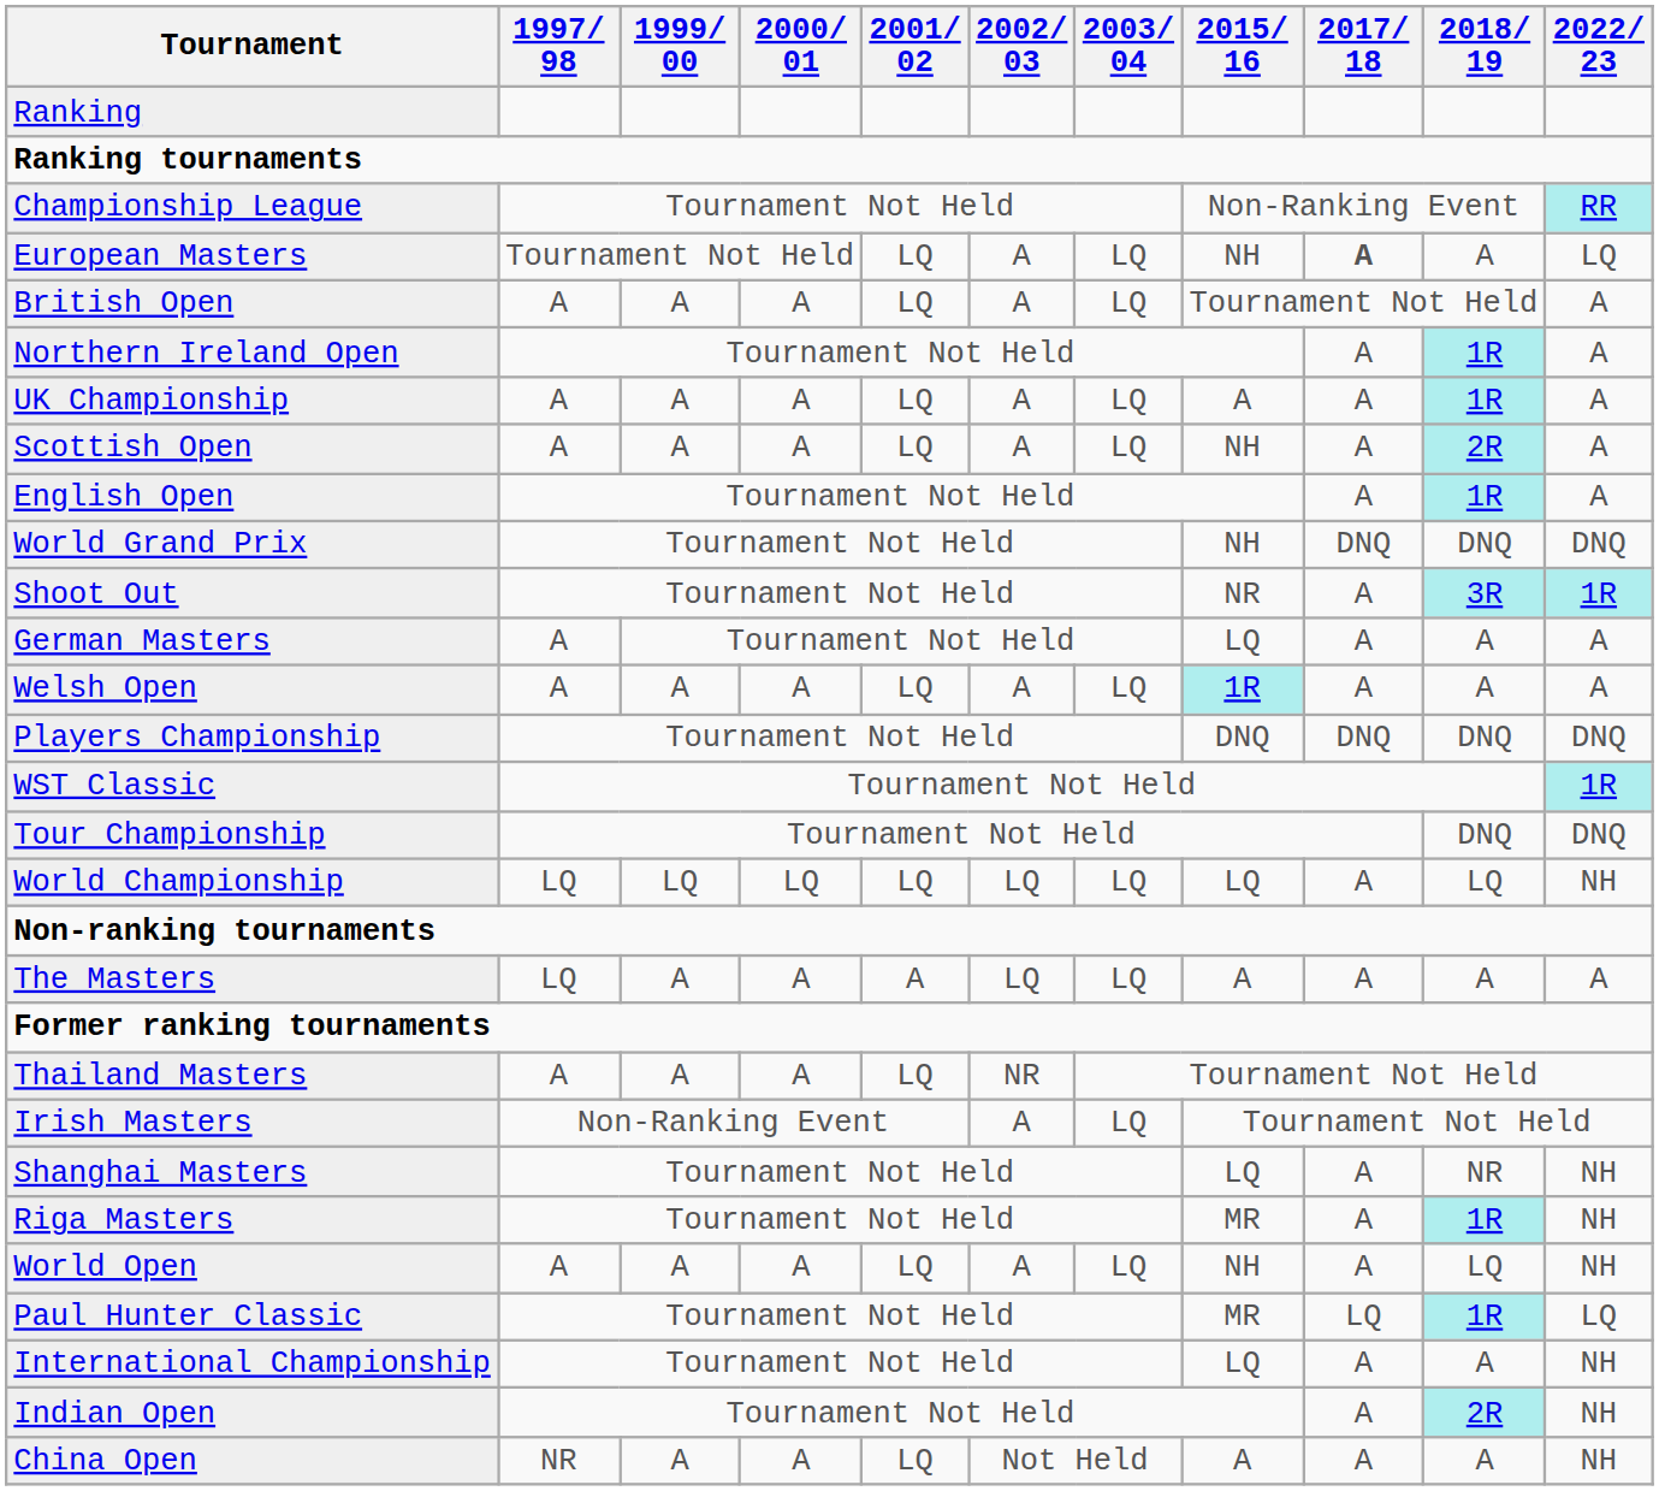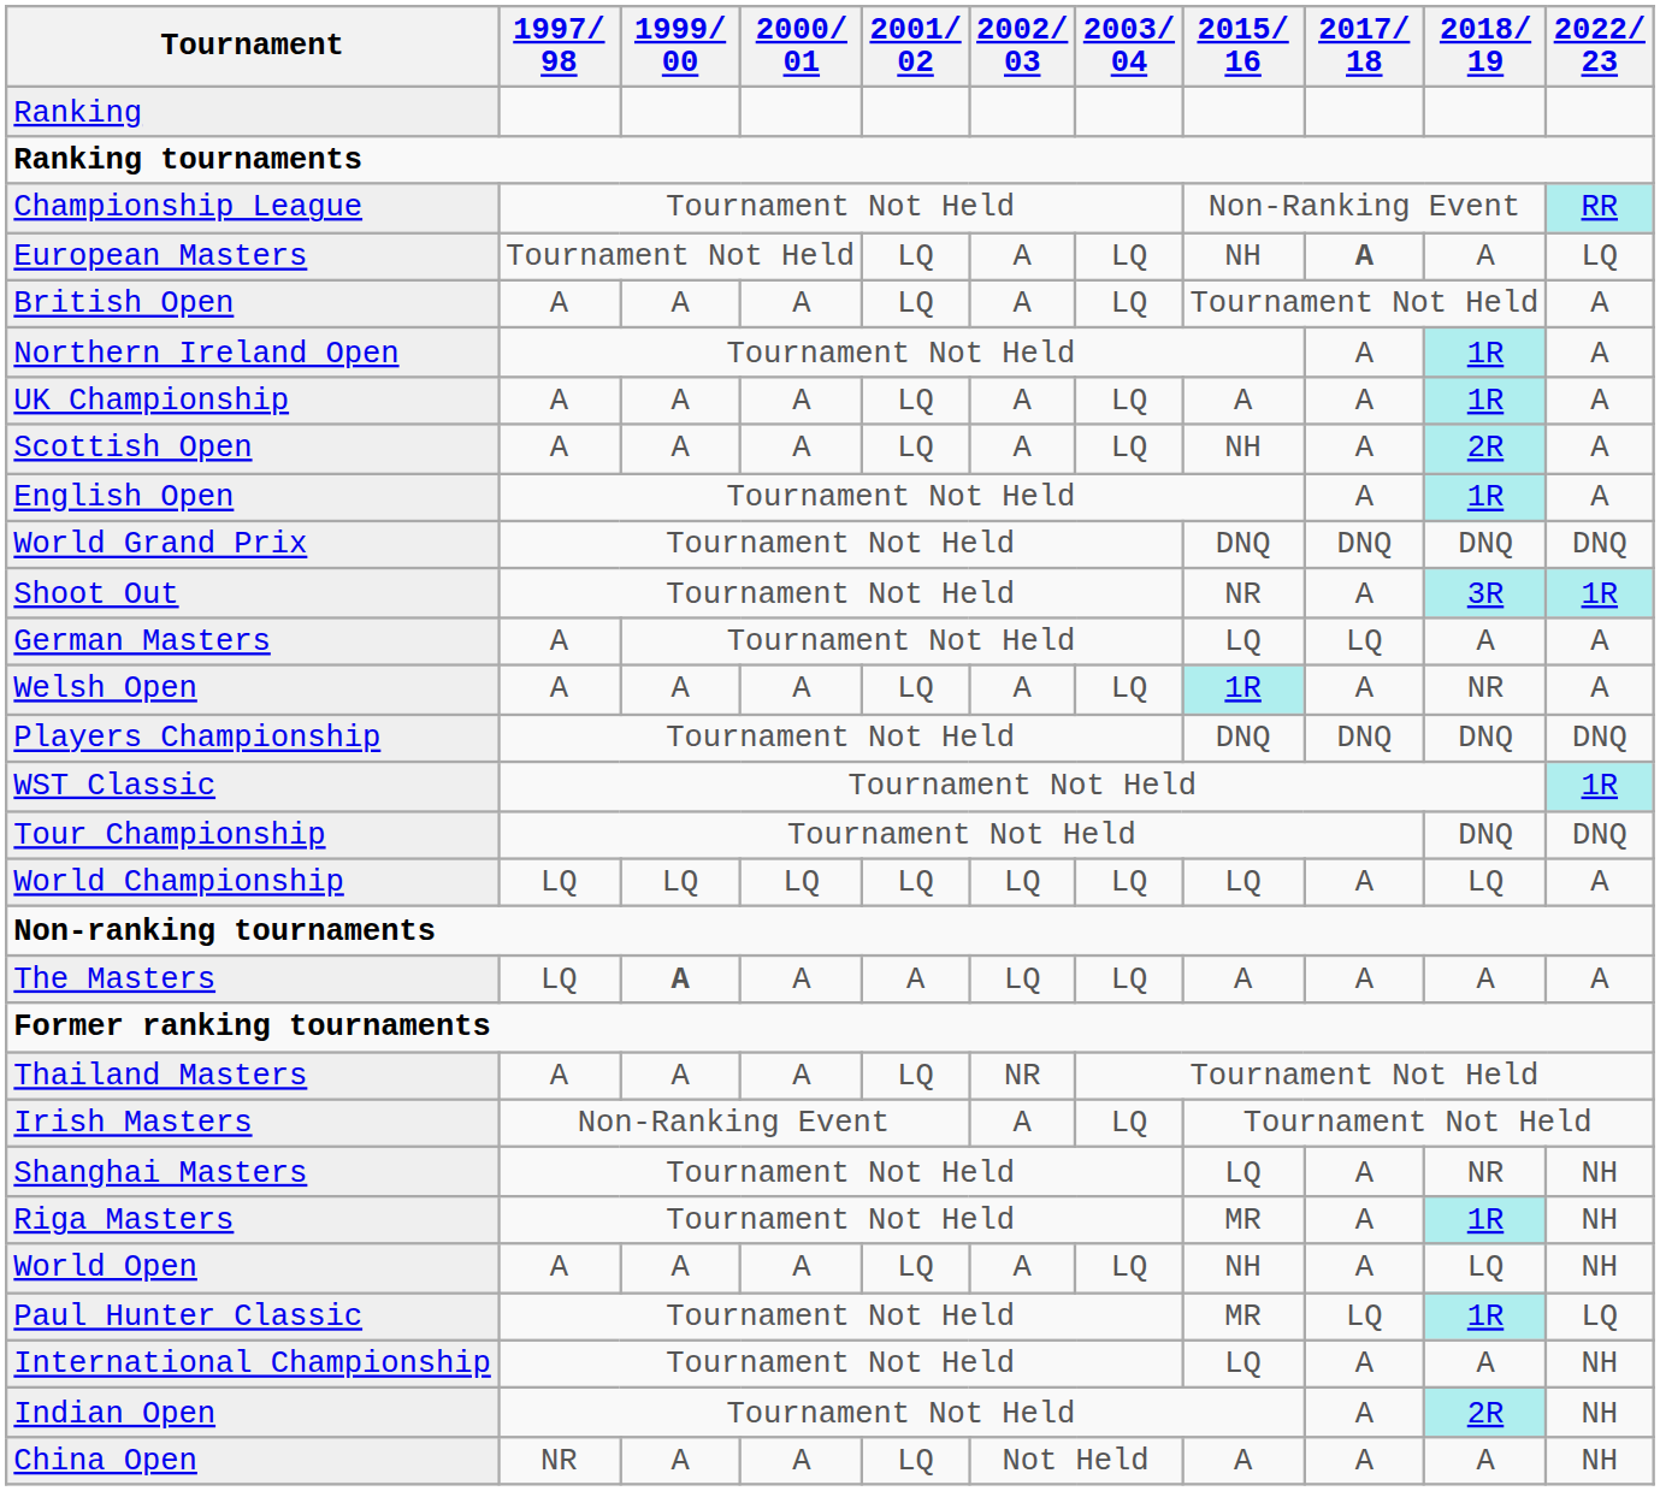 <table class="wikitable" style="font-size:85%;">
 <tr>
 <th>Tournament</th>
 <th><a href='#'>1997/<br>98</a></th>
 <th><a href='#'>1999/<br>00</a></th>
 <th><a href='#'>2000/<br>01</a></th>
 <th><a href='#'>2001/<br>02</a></th>
 <th><a href='#'>2002/<br>03</a></th>
 <th><a href='#'>2003/<br>04</a></th>
 <th><a href='#'>2015/<br>16</a></th>
 <th><a href='#'>2017/<br>18</a></th>
 <th><a href='#'>2018/<br>19</a></th>
 <th><a href='#'>2022/<br>23</a></th>
 </tr>
 <tr>
 <td style="background:#EFEFEF;"><a href='#'>Ranking</a></td>
 <td align="center"></td>
 <td align="center"></td>
 <td align="center"></td>
 <td align="center"></td>
 <td align="center"></td>
 <td align="center"></td>
 <td align="center"></td>
 <td align="center"></td>
 <td align="center"></td>
 <td align="center"></td>
 </tr>
 <tr>
 <td colspan="20"><strong>Ranking tournaments</strong></td>
 </tr>
 <tr>
 <td style="background:#EFEFEF;"><a href='#'>Championship League</a></td>
 <td align="center" colspan="6" style="color:#555555;">Tournament Not Held</td>
 <td align="center" colspan="3" style="color:#555555;">Non-Ranking Event</td>
 <td align="center" style="background:#afeeee;"><a href='#'>RR</a></td>
 </tr>
 <tr>
 <td style="background:#EFEFEF;"><a href='#'>European Masters</a></td>
 <td align="center" colspan="3" style="color:#555555;">Tournament Not Held</td>
 <td align="center" style="color:#555555;">LQ</td>
 <td align="center" style="color:#555555;">A</td>
 <td align="center" style="color:#555555;">LQ</td>
 <td align="center" style="color:#555555;">NH</td>
 <td align="center" style="color:#555555;"><strong>A</strong></td>
 <td align="center" style="color:#555555;">A</td>
 <td align="center" style="color:#555555;">LQ</td>
 </tr>
 <tr>
 <td style="background:#EFEFEF;"><a href='#'>British Open</a></td>
 <td align="center" style="color:#555555;">A</td>
 <td align="center" style="color:#555555;">A</td>
 <td align="center" style="color:#555555;">A</td>
 <td align="center" style="color:#555555;">LQ</td>
 <td align="center" style="color:#555555;">A</td>
 <td align="center" style="color:#555555;">LQ</td>
 <td align="center" colspan="3" style="color:#555555;">Tournament Not Held</td>
 <td align="center" style="color:#555555;">A</td>
 </tr>
 <tr>
 <td style="background:#EFEFEF;"><a href='#'>Northern Ireland Open</a></td>
 <td align="center" colspan="7" style="color:#555555;">Tournament Not Held</td>
 <td align="center" style="color:#555555;">A</td>
 <td align="center" style="background:#afeeee;"><a href='#'>1R</a></td>
 <td align="center" style="color:#555555;">A</td>
 </tr>
 <tr>
 <td style="background:#EFEFEF;"><a href='#'>UK Championship</a></td>
 <td align="center" style="color:#555555;">A</td>
 <td align="center" style="color:#555555;">A</td>
 <td align="center" style="color:#555555;">A</td>
 <td align="center" style="color:#555555;">LQ</td>
 <td align="center" style="color:#555555;">A</td>
 <td align="center" style="color:#555555;">LQ</td>
 <td align="center" style="color:#555555;">A</td>
 <td align="center" style="color:#555555;">A</td>
 <td align="center" style="background:#afeeee;"><a href='#'>1R</a></td>
 <td align="center" style="color:#555555;">A</td>
 </tr>
 <tr>
 <td style="background:#EFEFEF;"><a href='#'>Scottish Open</a></td>
 <td align="center" style="color:#555555;">A</td>
 <td align="center" style="color:#555555;">A</td>
 <td align="center" style="color:#555555;">A</td>
 <td align="center" style="color:#555555;">LQ</td>
 <td align="center" style="color:#555555;">A</td>
 <td align="center" style="color:#555555;">LQ</td>
 <td align="center" style="color:#555555;">NH</td>
 <td align="center" style="color:#555555;">A</td>
 <td align="center" style="background:#afeeee;"><a href='#'>2R</a></td>
 <td align="center" style="color:#555555;">A</td>
 </tr>
 <tr>
 <td style="background:#EFEFEF;"><a href='#'>English Open</a></td>
 <td align="center" colspan="7" style="color:#555555;">Tournament Not Held</td>
 <td align="center" style="color:#555555;">A</td>
 <td align="center" style="background:#afeeee;"><a href='#'>1R</a></td>
 <td align="center" style="color:#555555;">A</td>
 </tr>
 <tr>
 <td style="background:#EFEFEF;"><a href='#'>World Grand Prix</a></td>
 <td align="center" colspan="6" style="color:#555555;">Tournament Not Held</td>
-<td align="center" style="color:#555555;">NH</td>
+<td align="center" style="color:#555555;">DNQ</td>
 <td align="center" style="color:#555555;">DNQ</td>
 <td align="center" style="color:#555555;">DNQ</td>
 <td align="center" style="color:#555555;">DNQ</td>
 </tr>
 <tr>
 <td style="background:#EFEFEF;"><a href='#'>Shoot Out</a></td>
 <td align="center" colspan="6" style="color:#555555;">Tournament Not Held</td>
 <td align="center" style="color:#555555;">NR</td>
 <td align="center" style="color:#555555;">A</td>
 <td align="center" style="background:#afeeee;"><a href='#'>3R</a></td>
 <td align="center" style="background:#afeeee;"><a href='#'>1R</a></td>
 </tr>
 <tr>
 <td style="background:#EFEFEF;"><a href='#'>German Masters</a></td>
 <td align="center" style="color:#555555;">A</td>
 <td align="center" colspan="5" style="color:#555555;">Tournament Not Held</td>
 <td align="center" style="color:#555555;">LQ</td>
-<td align="center" style="color:#555555;">A</td>
+<td align="center" style="color:#555555;">LQ</td>
 <td align="center" style="color:#555555;">A</td>
 <td align="center" style="color:#555555;">A</td>
 </tr>
 <tr>
 <td style="background:#EFEFEF;"><a href='#'>Welsh Open</a></td>
 <td align="center" style="color:#555555;">A</td>
 <td align="center" style="color:#555555;">A</td>
 <td align="center" style="color:#555555;">A</td>
 <td align="center" style="color:#555555;">LQ</td>
 <td align="center" style="color:#555555;">A</td>
 <td align="center" style="color:#555555;">LQ</td>
 <td align="center" style="background:#afeeee;"><a href='#'>1R</a></td>
 <td align="center" style="color:#555555;">A</td>
-<td align="center" style="color:#555555;">A</td>
+<td align="center" style="color:#555555;">NR</td>
 <td align="center" style="color:#555555;">A</td>
 </tr>
 <tr>
 <td style="background:#EFEFEF;"><a href='#'>Players Championship</a></td>
 <td align="center" colspan="6" style="color:#555555;">Tournament Not Held</td>
 <td align="center" style="color:#555555;">DNQ</td>
 <td align="center" style="color:#555555;">DNQ</td>
 <td align="center" style="color:#555555;">DNQ</td>
 <td align="center" style="color:#555555;">DNQ</td>
 </tr>
 <tr>
 <td style="background:#EFEFEF;"><a href='#'>WST Classic</a></td>
 <td align="center" colspan="9" style="color:#555555;">Tournament Not Held</td>
 <td align="center" style="background:#afeeee;"><a href='#'>1R</a></td>
 </tr>
 <tr>
 <td style="background:#EFEFEF;"><a href='#'>Tour Championship</a></td>
 <td align="center" colspan="8" style="color:#555555;">Tournament Not Held</td>
 <td align="center" style="color:#555555;">DNQ</td>
 <td align="center" style="color:#555555;">DNQ</td>
 </tr>
 <tr>
 <td style="background:#EFEFEF;"><a href='#'>World Championship</a></td>
 <td align="center" style="color:#555555;">LQ</td>
 <td align="center" style="color:#555555;">LQ</td>
 <td align="center" style="color:#555555;">LQ</td>
 <td align="center" style="color:#555555;">LQ</td>
 <td align="center" style="color:#555555;">LQ</td>
 <td align="center" style="color:#555555;">LQ</td>
 <td align="center" style="color:#555555;">LQ</td>
 <td align="center" style="color:#555555;">A</td>
 <td align="center" style="color:#555555;">LQ</td>
-<td align="center" style="color:#555555;">NH</td>
+<td align="center" style="color:#555555;">A</td>
 </tr>
 <tr>
 <td colspan="20"><strong>Non-ranking tournaments</strong></td>
 </tr>
 <tr>
 <td style="background:#EFEFEF;"><a href='#'>The Masters</a></td>
 <td align="center" style="color:#555555;">LQ</td>
-<td align="center" style="color:#555555;">A</td>
+<td align="center" style="color:#555555;"><strong>A</strong></td>
 <td align="center" style="color:#555555;">A</td>
 <td align="center" style="color:#555555;">A</td>
 <td align="center" style="color:#555555;">LQ</td>
 <td align="center" style="color:#555555;">LQ</td>
 <td align="center" style="color:#555555;">A</td>
 <td align="center" style="color:#555555;">A</td>
 <td align="center" style="color:#555555;">A</td>
 <td align="center" style="color:#555555;">A</td>
 </tr>
 <tr>
 <td colspan="20"><strong>Former ranking tournaments</strong></td>
 </tr>
 <tr>
 <td style="background:#EFEFEF;"><a href='#'>Thailand Masters</a></td>
 <td align="center" style="color:#555555;">A</td>
 <td align="center" style="color:#555555;">A</td>
 <td align="center" style="color:#555555;">A</td>
 <td align="center" style="color:#555555;">LQ</td>
 <td align="center" style="color:#555555;">NR</td>
 <td align="center" colspan="20" style="color:#555555;">Tournament Not Held</td>
 </tr>
 <tr>
 <td style="background:#EFEFEF;"><a href='#'>Irish Masters</a></td>
 <td align="center" colspan="4" style="color:#555555;">Non-Ranking Event</td>
 <td align="center" style="color:#555555;">A</td>
 <td align="center" style="color:#555555;">LQ</td>
 <td align="center" colspan="20" style="color:#555555;">Tournament Not Held</td>
 </tr>
 <tr>
 <td style="background:#EFEFEF;"><a href='#'>Shanghai Masters</a></td>
 <td align="center" colspan="6" style="color:#555555;">Tournament Not Held</td>
 <td align="center" style="color:#555555;">LQ</td>
 <td align="center" style="color:#555555;">A</td>
 <td align="center" style="color:#555555;">NR</td>
 <td align="center" style="color:#555555;">NH</td>
 </tr>
 <tr>
 <td style="background:#EFEFEF;"><a href='#'>Riga Masters</a></td>
 <td align="center" colspan="6" style="color:#555555;">Tournament Not Held</td>
 <td align="center" style="color:#555555;">MR</td>
 <td align="center" style="color:#555555;">A</td>
 <td align="center" style="background:#afeeee;"><a href='#'>1R</a></td>
 <td align="center" style="color:#555555;">NH</td>
 </tr>
 <tr>
 <td style="background:#EFEFEF;"><a href='#'>World Open</a></td>
 <td align="center" style="color:#555555;">A</td>
 <td align="center" style="color:#555555;">A</td>
 <td align="center" style="color:#555555;">A</td>
 <td align="center" style="color:#555555;">LQ</td>
 <td align="center" style="color:#555555;">A</td>
 <td align="center" style="color:#555555;">LQ</td>
 <td align="center" style="color:#555555;">NH</td>
 <td align="center" style="color:#555555;">A</td>
 <td align="center" style="color:#555555;">LQ</td>
 <td align="center" style="color:#555555;">NH</td>
 </tr>
 <tr>
 <td style="background:#EFEFEF;"><a href='#'>Paul Hunter Classic</a></td>
 <td align="center" colspan="6" style="color:#555555;">Tournament Not Held</td>
 <td align="center" style="color:#555555;">MR</td>
 <td align="center" style="color:#555555;">LQ</td>
 <td align="center" style="background:#afeeee;"><a href='#'>1R</a></td>
 <td align="center" style="color:#555555;">LQ</td>
 </tr>
 <tr>
 <td style="background:#EFEFEF;"><a href='#'>International Championship</a></td>
 <td align="center" colspan="6" style="color:#555555;">Tournament Not Held</td>
 <td align="center" style="color:#555555;">LQ</td>
 <td align="center" style="color:#555555;">A</td>
 <td align="center" style="color:#555555;">A</td>
 <td align="center" style="color:#555555;">NH</td>
 </tr>
 <tr>
 <td style="background:#EFEFEF;"><a href='#'>Indian Open</a></td>
 <td align="center" colspan="7" style="color:#555555;">Tournament Not Held</td>
 <td align="center" style="color:#555555;">A</td>
 <td align="center" style="background:#afeeee;"><a href='#'>2R</a></td>
 <td align="center" style="color:#555555;">NH</td>
 </tr>
 <tr>
 <td style="background:#EFEFEF;"><a href='#'>China Open</a></td>
 <td align="center" style="color:#555555;">NR</td>
 <td align="center" style="color:#555555;">A</td>
 <td align="center" style="color:#555555;">A</td>
 <td align="center" style="color:#555555;">LQ</td>
 <td align="center" colspan="2" style="color:#555555;">Not Held</td>
 <td align="center" style="color:#555555;">A</td>
 <td align="center" style="color:#555555;">A</td>
 <td align="center" style="color:#555555;">A</td>
 <td align="center" style="color:#555555;">NH</td>
 </tr>
 </table>
